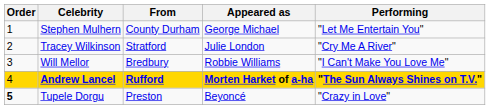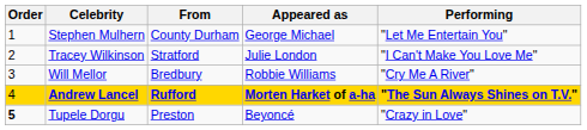 <table class="wikitable">
 <tr>
 <th>Order</th>
 <th>Celebrity</th>
 <th>From</th>
 <th>Appeared as</th>
 <th>Performing</th>
 </tr>
 <tr>
 <td>1</td>
 <td><a href='#'>Stephen Mulhern</a></td>
 <td><a href='#'>County Durham</a></td>
 <td><a href='#'>George Michael</a></td>
 <td>"<a href='#'>Let Me Entertain You</a>"</td>
 </tr>
 <tr>
 <td>2</td>
 <td><a href='#'>Tracey Wilkinson</a></td>
 <td><a href='#'>Stratford</a></td>
 <td><a href='#'>Julie London</a></td>
-<td>"<a href='#'>Cry Me A River</a>"</td>
+<td>"<a href='#'>I Can't Make You Love Me</a>"</td>
 </tr>
 <tr>
 <td>3</td>
 <td><a href='#'>Will Mellor</a></td>
 <td><a href='#'>Bredbury</a></td>
 <td><a href='#'>Robbie Williams</a></td>
-<td>"<a href='#'>I Can't Make You Love Me</a>"</td>
+<td>"<a href='#'>Cry Me A River</a>"</td>
 </tr>
 <tr style="background:gold;">
 <td>4</td>
 <td><strong><a href='#'>Andrew Lancel</a></strong></td>
 <td><strong><a href='#'>Rufford</a></strong></td>
 <td><strong><a href='#'>Morten Harket</a> of <a href='#'>a-ha</a></strong></td>
 <td><strong>"<a href='#'>The Sun Always Shines on T.V.</a>"</strong></td>
 </tr>
 <tr>
 <td><strong>5</strong></td>
 <td><a href='#'>Tupele Dorgu</a></td>
 <td><a href='#'>Preston</a></td>
 <td><a href='#'>Beyoncé</a></td>
 <td>"<a href='#'>Crazy in Love</a>"</td>
 </tr>
 </table>
